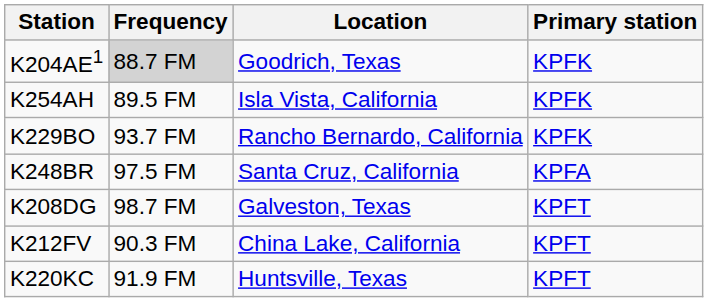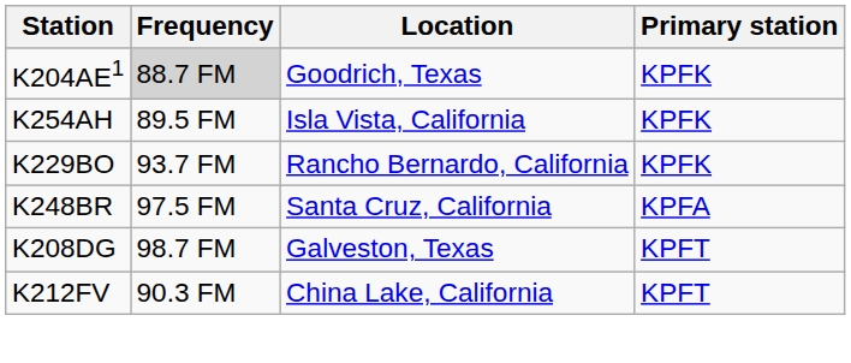 <table class="wikitable">
 <tr bgcolor=#EEEEEE>
 <th>Station</th>
 <th>Frequency</th>
 <th>Location</th>
 <th>Primary station</th>
 </tr>
 <tr>
 <td>K204AE<sup>1</sup></td>
 <td style="background: lightgrey;">88.7 FM</td>
 <td><a href='#'>Goodrich, Texas</a></td>
 <td><a href='#'>KPFK</a></td>
 </tr>
 <tr>
 <td>K254AH</td>
 <td>89.5 FM</td>
 <td><a href='#'>Isla Vista, California</a></td>
 <td><a href='#'>KPFK</a></td>
 </tr>
 <tr>
 <td>K229BO</td>
 <td>93.7 FM</td>
 <td><a href='#'>Rancho Bernardo, California</a></td>
 <td><a href='#'>KPFK</a></td>
 </tr>
 <tr>
 <td>K248BR</td>
 <td>97.5 FM</td>
 <td><a href='#'>Santa Cruz, California</a></td>
 <td><a href='#'>KPFA</a></td>
 </tr>
 <tr>
 <td>K208DG</td>
 <td>98.7 FM</td>
 <td><a href='#'>Galveston, Texas</a></td>
 <td><a href='#'>KPFT</a></td>
 </tr>
 <tr>
 <td>K212FV</td>
 <td>90.3 FM</td>
 <td><a href='#'>China Lake, California</a></td>
 <td><a href='#'>KPFT</a></td>
 </tr>
-<tr>
-<td>K220KC</td>
-<td>91.9 FM</td>
-<td><a href='#'>Huntsville, Texas</a></td>
-<td><a href='#'>KPFT</a></td>
-</tr>
 </table>
